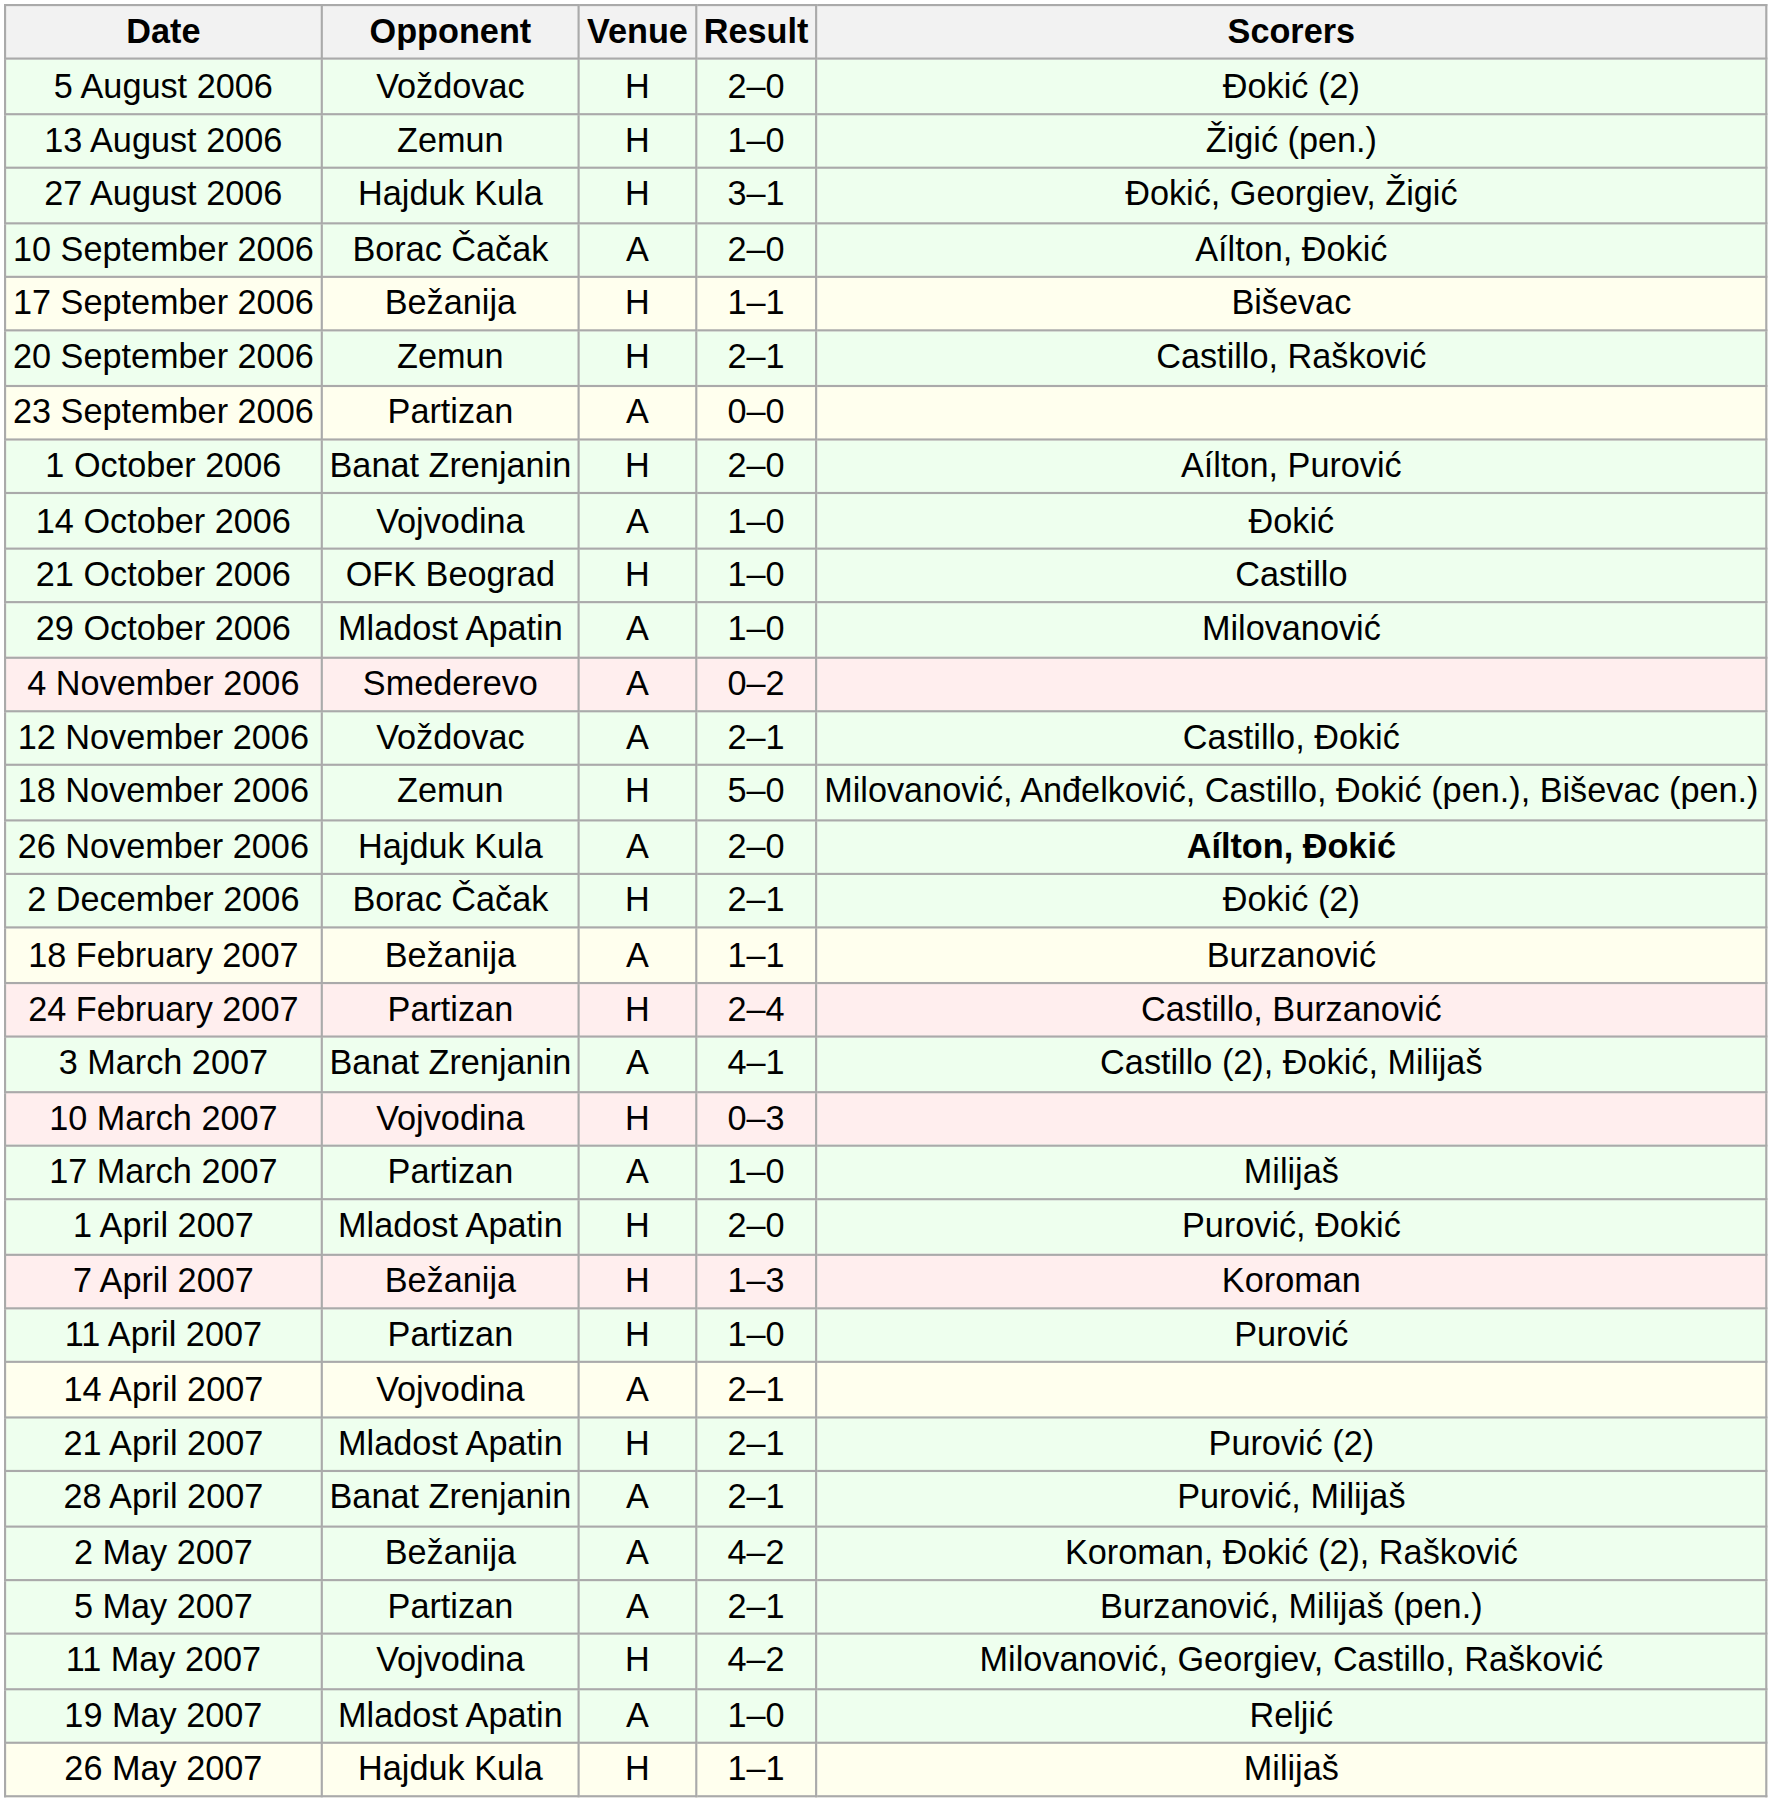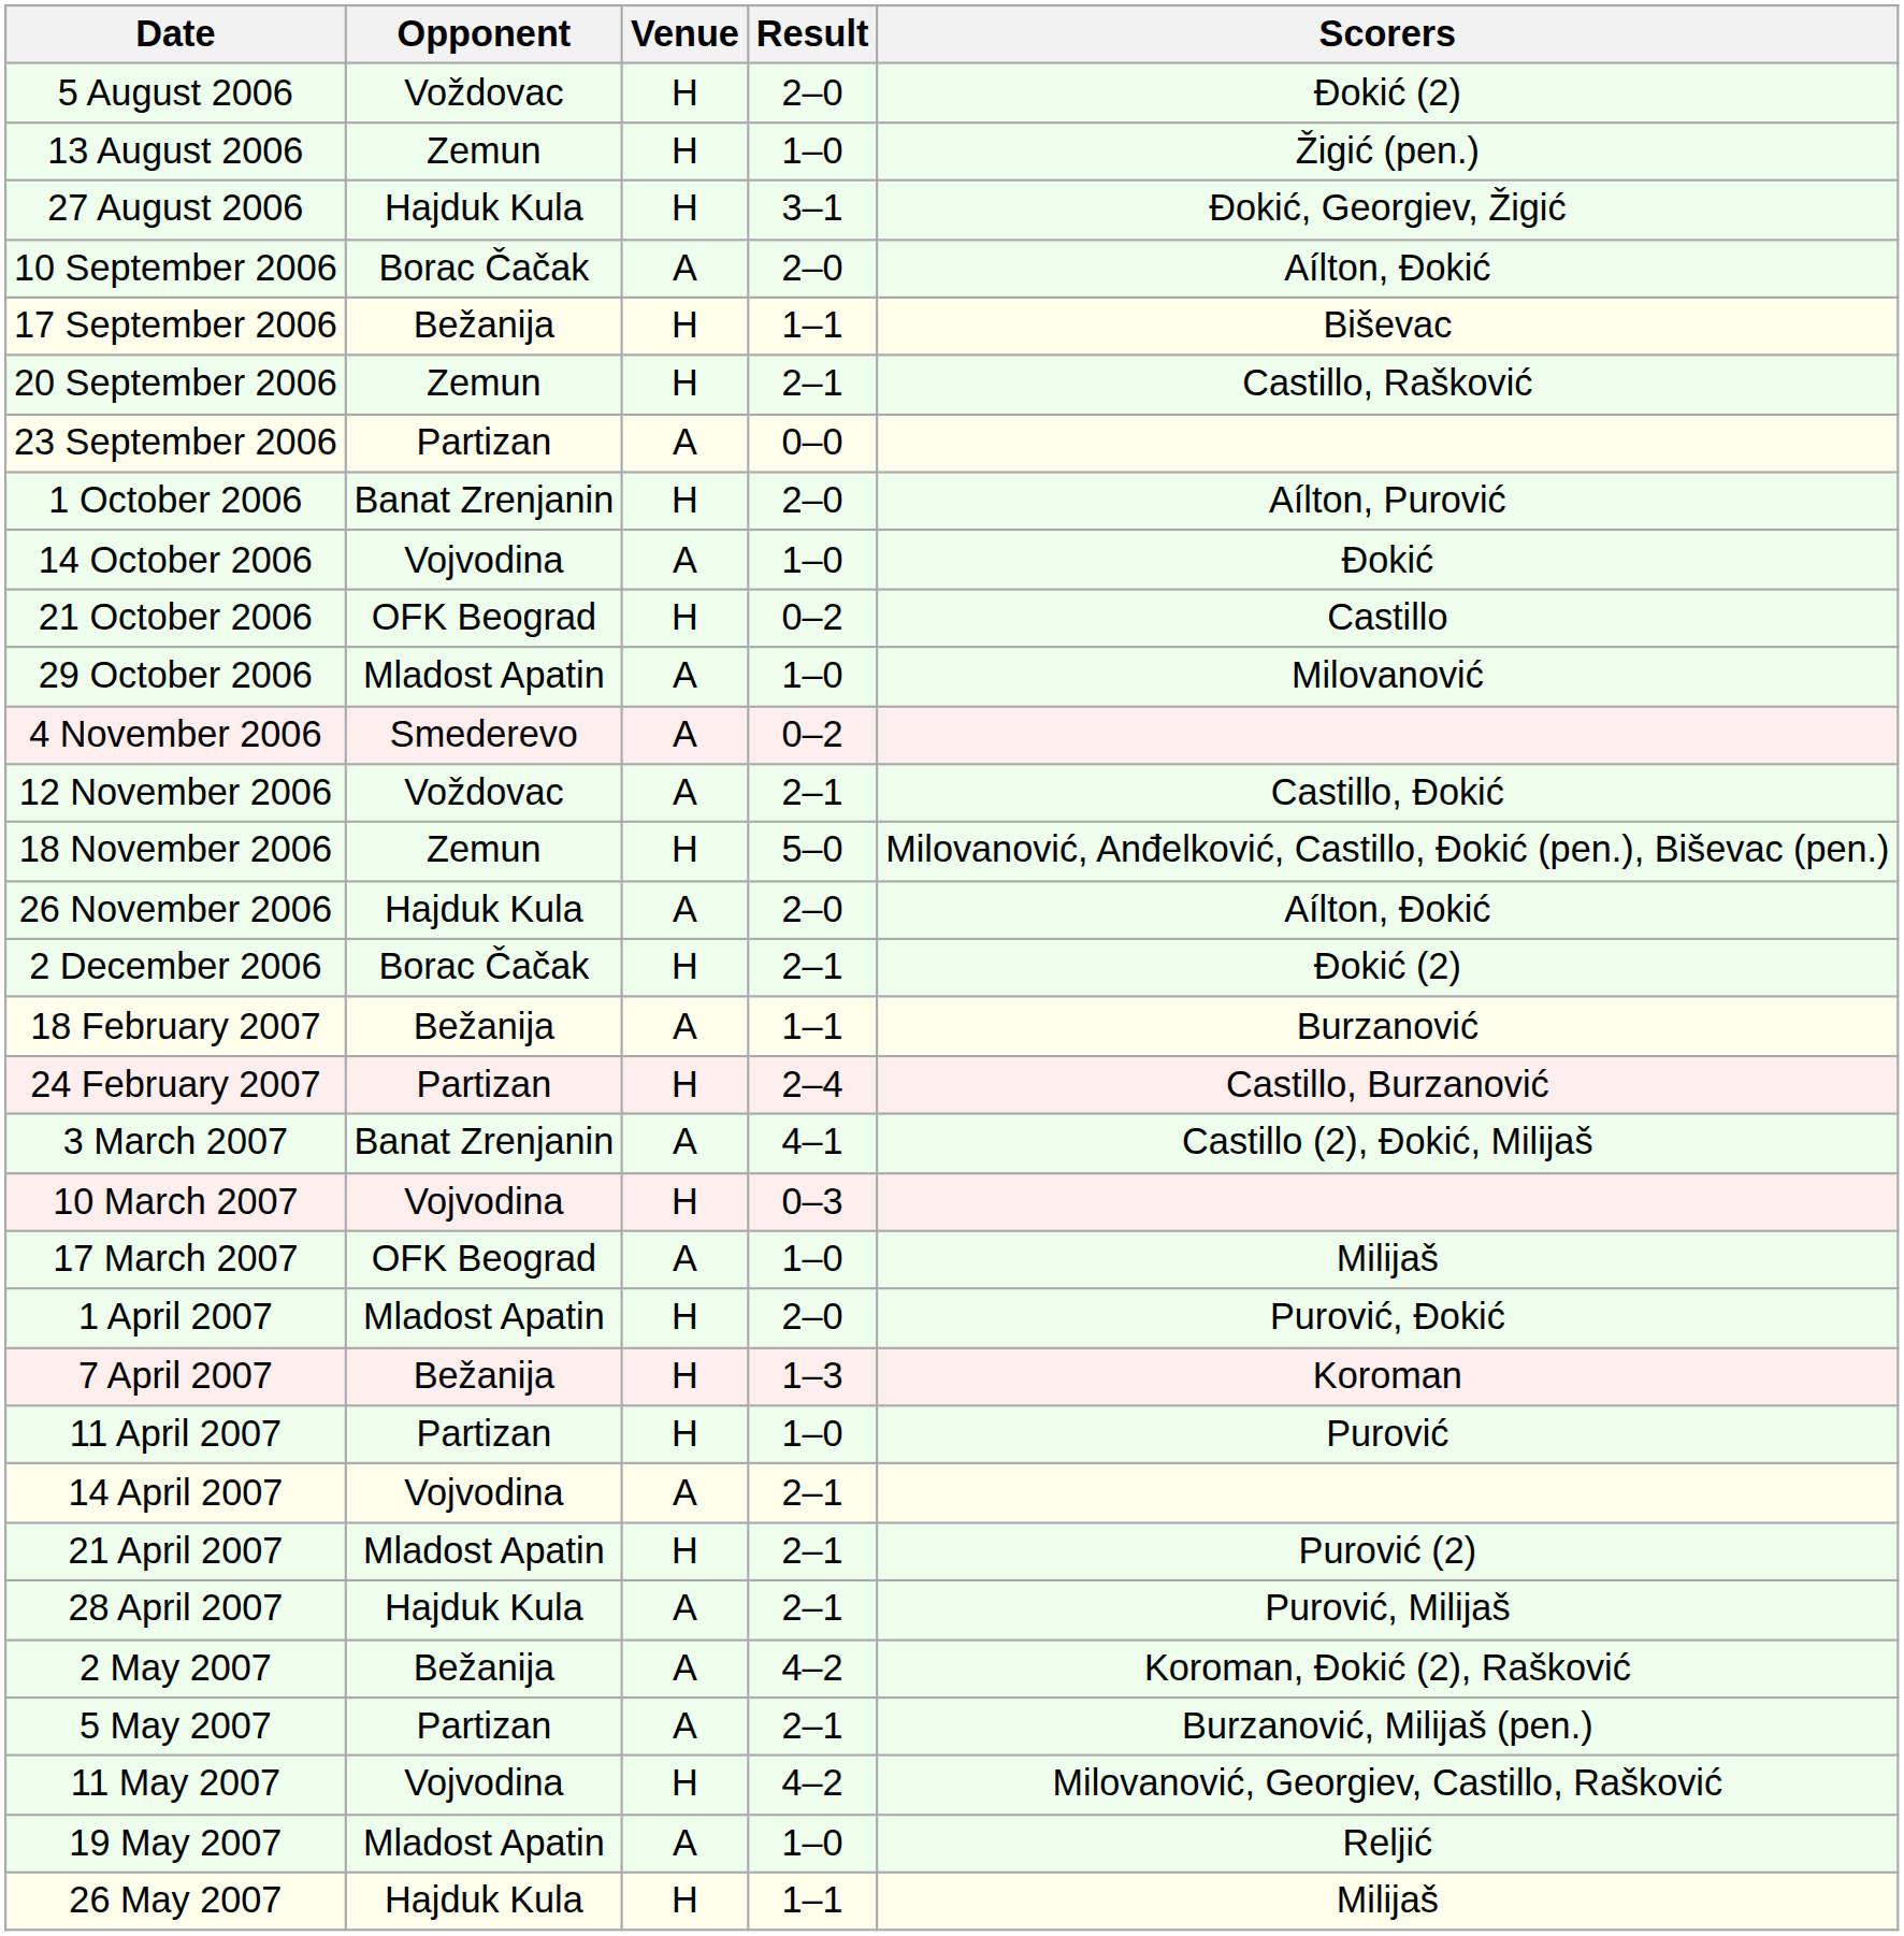 <table class="wikitable sortable" style="font-size:100%; text-align:center">
 <tr>
 <th>Date</th>
 <th>Opponent</th>
 <th>Venue</th>
 <th>Result</th>
 <th>Scorers</th>
 </tr>
 <tr bgcolor = "#EEFFEE">
 <td>5 August 2006</td>
 <td>Voždovac</td>
 <td>H</td>
 <td>2–0</td>
 <td>Đokić (2)</td>
 </tr>
 <tr bgcolor = "#EEFFEE">
 <td>13 August 2006</td>
 <td>Zemun</td>
 <td>H</td>
 <td>1–0</td>
 <td>Žigić (pen.)</td>
 </tr>
 <tr bgcolor = "#EEFFEE">
 <td>27 August 2006</td>
 <td>Hajduk Kula</td>
 <td>H</td>
 <td>3–1</td>
 <td>Đokić, Georgiev, Žigić</td>
 </tr>
 <tr bgcolor = "#EEFFEE">
 <td>10 September 2006</td>
 <td>Borac Čačak</td>
 <td>A</td>
 <td>2–0</td>
 <td>Aílton, Đokić</td>
 </tr>
 <tr bgcolor = "#FFFFEE">
 <td>17 September 2006</td>
 <td>Bežanija</td>
 <td>H</td>
 <td>1–1</td>
 <td>Biševac</td>
 </tr>
 <tr bgcolor = "#EEFFEE">
 <td>20 September 2006</td>
 <td>Zemun</td>
 <td>H</td>
 <td>2–1</td>
 <td>Castillo, Rašković</td>
 </tr>
 <tr bgcolor = "#FFFFEE">
 <td>23 September 2006</td>
 <td>Partizan</td>
 <td>A</td>
 <td>0–0</td>
 <td></td>
 </tr>
 <tr bgcolor = "#EEFFEE">
 <td>1 October 2006</td>
 <td>Banat Zrenjanin</td>
 <td>H</td>
 <td>2–0</td>
 <td>Aílton, Purović</td>
 </tr>
 <tr bgcolor = "#EEFFEE">
 <td>14 October 2006</td>
 <td>Vojvodina</td>
 <td>A</td>
 <td>1–0</td>
 <td>Đokić</td>
 </tr>
 <tr bgcolor = "#EEFFEE">
 <td>21 October 2006</td>
 <td>OFK Beograd</td>
 <td>H</td>
-<td>1–0</td>
+<td>0–2</td>
 <td>Castillo</td>
 </tr>
 <tr bgcolor = "#EEFFEE">
 <td>29 October 2006</td>
 <td>Mladost Apatin</td>
 <td>A</td>
 <td>1–0</td>
 <td>Milovanović</td>
 </tr>
 <tr bgcolor = "#FFEEEE">
 <td>4 November 2006</td>
 <td>Smederevo</td>
 <td>A</td>
 <td>0–2</td>
 <td></td>
 </tr>
 <tr bgcolor = "#EEFFEE">
 <td>12 November 2006</td>
 <td>Voždovac</td>
 <td>A</td>
 <td>2–1</td>
 <td>Castillo, Đokić</td>
 </tr>
 <tr bgcolor = "#EEFFEE">
 <td>18 November 2006</td>
 <td>Zemun</td>
 <td>H</td>
 <td>5–0</td>
 <td>Milovanović, Anđelković, Castillo, Đokić (pen.), Biševac (pen.)</td>
 </tr>
 <tr bgcolor = "#EEFFEE">
 <td>26 November 2006</td>
 <td>Hajduk Kula</td>
 <td>A</td>
 <td>2–0</td>
-<td><strong>Aílton, Đokić</strong></td>
+<td>Aílton, Đokić</td>
 </tr>
 <tr bgcolor = "#EEFFEE">
 <td>2 December 2006</td>
 <td>Borac Čačak</td>
 <td>H</td>
 <td>2–1</td>
 <td>Đokić (2)</td>
 </tr>
 <tr bgcolor = "#FFFFEE">
 <td>18 February 2007</td>
 <td>Bežanija</td>
 <td>A</td>
 <td>1–1</td>
 <td>Burzanović</td>
 </tr>
 <tr bgcolor = "#FFEEEE">
 <td>24 February 2007</td>
 <td>Partizan</td>
 <td>H</td>
 <td>2–4</td>
 <td>Castillo, Burzanović</td>
 </tr>
 <tr bgcolor = "#EEFFEE">
 <td>3 March 2007</td>
 <td>Banat Zrenjanin</td>
 <td>A</td>
 <td>4–1</td>
 <td>Castillo (2), Đokić, Milijaš</td>
 </tr>
 <tr bgcolor = "#FFEEEE">
 <td>10 March 2007</td>
 <td>Vojvodina</td>
 <td>H</td>
 <td>0–3</td>
 <td></td>
 </tr>
 <tr bgcolor = "#EEFFEE">
 <td>17 March 2007</td>
-<td>Partizan</td>
+<td>OFK Beograd</td>
 <td>A</td>
 <td>1–0</td>
 <td>Milijaš</td>
 </tr>
 <tr bgcolor = "#EEFFEE">
 <td>1 April 2007</td>
 <td>Mladost Apatin</td>
 <td>H</td>
 <td>2–0</td>
 <td>Purović, Đokić</td>
 </tr>
 <tr bgcolor = "#FFEEEE">
 <td>7 April 2007</td>
 <td>Bežanija</td>
 <td>H</td>
 <td>1–3</td>
 <td>Koroman</td>
 </tr>
 <tr bgcolor = "#EEFFEE">
 <td>11 April 2007</td>
 <td>Partizan</td>
 <td>H</td>
 <td>1–0</td>
 <td>Purović</td>
 </tr>
 <tr bgcolor = "#FFFFEE">
 <td>14 April 2007</td>
 <td>Vojvodina</td>
 <td>A</td>
 <td>2–1</td>
 <td></td>
 </tr>
 <tr bgcolor = "#EEFFEE">
 <td>21 April 2007</td>
 <td>Mladost Apatin</td>
 <td>H</td>
 <td>2–1</td>
 <td>Purović (2)</td>
 </tr>
 <tr bgcolor = "#EEFFEE">
 <td>28 April 2007</td>
-<td>Banat Zrenjanin</td>
+<td>Hajduk Kula</td>
 <td>A</td>
 <td>2–1</td>
 <td>Purović, Milijaš</td>
 </tr>
 <tr bgcolor = "#EEFFEE">
 <td>2 May 2007</td>
 <td>Bežanija</td>
 <td>A</td>
 <td>4–2</td>
 <td>Koroman, Đokić (2), Rašković</td>
 </tr>
 <tr bgcolor = "#EEFFEE">
 <td>5 May 2007</td>
 <td>Partizan</td>
 <td>A</td>
 <td>2–1</td>
 <td>Burzanović, Milijaš (pen.)</td>
 </tr>
 <tr bgcolor = "#EEFFEE">
 <td>11 May 2007</td>
 <td>Vojvodina</td>
 <td>H</td>
 <td>4–2</td>
 <td>Milovanović, Georgiev, Castillo, Rašković</td>
 </tr>
 <tr bgcolor = "#EEFFEE">
 <td>19 May 2007</td>
 <td>Mladost Apatin</td>
 <td>A</td>
 <td>1–0</td>
 <td>Reljić</td>
 </tr>
 <tr bgcolor = "#FFFFEE">
 <td>26 May 2007</td>
 <td>Hajduk Kula</td>
 <td>H</td>
 <td>1–1</td>
 <td>Milijaš</td>
 </tr>
 </table>
